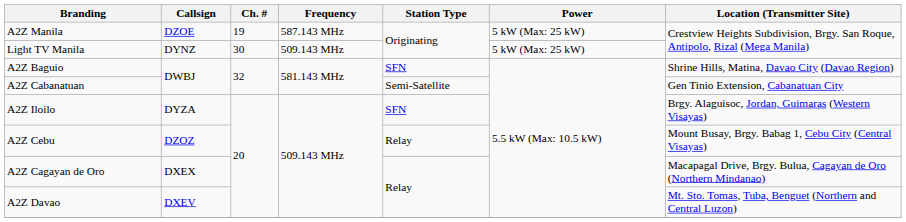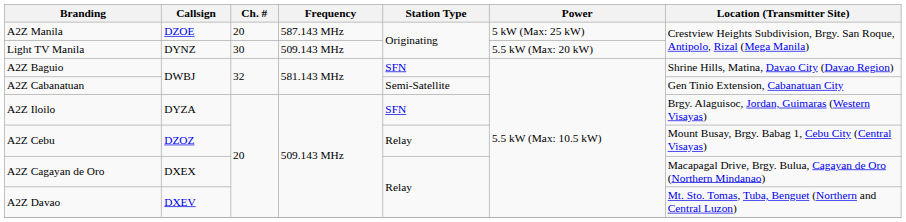 <table class="wikitable sortable" style="width:100%" style="text-align:center;">
 <tr>
 <th>Branding</th>
 <th>Callsign</th>
 <th>Ch. #</th>
 <th>Frequency</th>
 <th>Station Type</th>
 <th>Power</th>
 <th class="unsortable" width="325px">Location (Transmitter Site)</th>
 </tr>
 <tr>
 <td>A2Z Manila</td>
 <td><a href='#'>DZOE</a></td>
-<td>19</td>
+<td>20</td>
 <td>587.143 MHz</td>
 <td rowspan="2">Originating</td>
 <td>5 kW (Max: 25 kW)</td>
 <td rowspan="2">Crestview Heights Subdivision, Brgy. San Roque, <a href='#'>Antipolo</a>, <a href='#'>Rizal</a> (<a href='#'>Mega Manila</a>)</td>
 </tr>
 <tr>
 <td>Light TV Manila</td>
 <td>DYNZ</td>
 <td>30</td>
 <td>509.143 MHz</td>
-<td>5 kW (Max: 25 kW)</td>
+<td>5.5 kW (Max: 20 kW)</td>
 </tr>
 <tr>
 <td>A2Z Baguio</td>
 <td rowspan="2">DWBJ</td>
 <td rowspan="2">32</td>
 <td rowspan="2">581.143 MHz</td>
 <td><a href='#'>SFN</a></td>
 <td rowspan="6">5.5 kW (Max: 10.5 kW)</td>
 <td>Shrine Hills, Matina, <a href='#'>Davao City</a> (<a href='#'>Davao Region</a>)</td>
 </tr>
 <tr>
 <td>A2Z Cabanatuan</td>
 <td>Semi-Satellite</td>
 <td>Gen Tinio Extension, <a href='#'>Cabanatuan City</a></td>
 </tr>
 <tr>
 <td>A2Z Iloilo</td>
 <td>DYZA</td>
 <td rowspan="4">20</td>
 <td rowspan="4">509.143 MHz</td>
 <td><a href='#'>SFN</a></td>
 <td>Brgy. Alaguisoc, <a href='#'>Jordan, Guimaras</a> (<a href='#'>Western Visayas</a>)</td>
 </tr>
 <tr>
 <td>A2Z Cebu</td>
 <td><a href='#'>DZOZ</a></td>
 <td>Relay</td>
 <td>Mount Busay, Brgy. Babag 1, <a href='#'>Cebu City</a> (<a href='#'>Central Visayas</a>)</td>
 </tr>
 <tr>
 <td>A2Z Cagayan de Oro</td>
 <td>DXEX</td>
 <td rowspan="2">Relay</td>
 <td>Macapagal Drive, Brgy. Bulua, <a href='#'>Cagayan de Oro</a> (<a href='#'>Northern Mindanao</a>)</td>
 </tr>
 <tr>
 <td>A2Z Davao</td>
 <td><a href='#'>DXEV</a></td>
 <td><a href='#'>Mt. Sto. Tomas</a>, <a href='#'>Tuba, Benguet</a> (<a href='#'>Northern</a> and <a href='#'>Central Luzon</a>)</td>
 </tr>
 <tr>
 </tr>
 </table>
